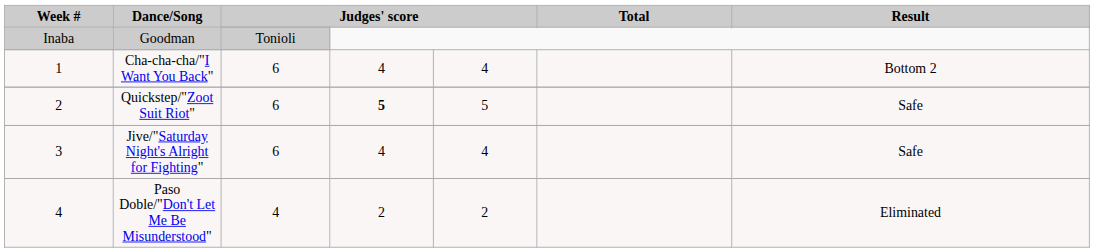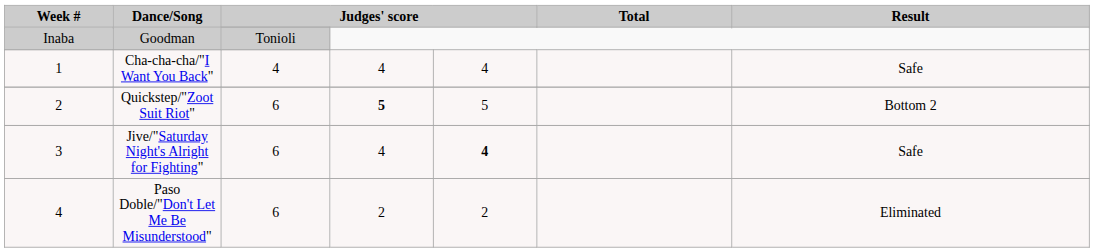 <table class="wikitable" align="left">
 <tr>
 <td rowspan="2" bgcolor="CCCCCC" align="center"><strong>Week #</strong></td>
 <td rowspan="2" bgcolor="CCCCCC" align="center"><strong>Dance/Song</strong></td>
 <td colspan="3" bgcolor="CCCCCC" align="center"><strong>Judges' score</strong></td>
 <td rowspan="2" bgcolor="CCCCCC" align="center"><strong>Total</strong></td>
 <td rowspan="2" bgcolor="CCCCCC" align="center"><strong>Result</strong></td>
 </tr>
 <tr>
 </tr>
 <tr>
 <td bgcolor="CCCCCC" width="10%" align="center">Inaba</td>
 <td bgcolor="CCCCCC" width="10%" align="center">Goodman</td>
 <td bgcolor="CCCCCC" width="10%" align="center">Tonioli</td>
 </tr>
 <tr>
 </tr>
 <tr>
 <td align="center" bgcolor="FAF6F6">1</td>
 <td align="center" bgcolor="FAF6F6">Cha-cha-cha/"<a href='#'>I Want You Back</a>"</td>
-<td align="center" bgcolor="FAF6F6">6</td>
+<td align="center" bgcolor="FAF6F6">4</td>
 <td align="center" bgcolor="FAF6F6">4</td>
 <td align="center" bgcolor="FAF6F6">4</td>
 <td align="center" bgcolor="FAF6F6"></td>
-<td align="center" bgcolor="FAF6F6">Bottom 2</td>
+<td align="center" bgcolor="FAF6F6">Safe</td>
 </tr>
 <tr>
 </tr>
 <tr>
 <td align="center" bgcolor="FAF6F6">2</td>
 <td align="center" bgcolor="FAF6F6">Quickstep/"<a href='#'>Zoot Suit Riot</a>"</td>
 <td align="center" bgcolor="FAF6F6">6</td>
 <td align="center" bgcolor="FAF6F6"><strong>5</strong></td>
 <td align="center" bgcolor="FAF6F6">5</td>
 <td align="center" bgcolor="FAF6F6"></td>
-<td align="center" bgcolor="FAF6F6">Safe</td>
+<td align="center" bgcolor="FAF6F6">Bottom 2</td>
 </tr>
 <tr>
 </tr>
 <tr>
 <td align="center" bgcolor="FAF6F6">3</td>
 <td align="center" bgcolor="FAF6F6">Jive/"<a href='#'>Saturday Night's Alright for Fighting</a>"</td>
 <td align="center" bgcolor="FAF6F6">6</td>
 <td align="center" bgcolor="FAF6F6">4</td>
-<td align="center" bgcolor="FAF6F6">4</td>
+<td align="center" bgcolor="FAF6F6"><strong>4</strong></td>
 <td align="center" bgcolor="FAF6F6"></td>
 <td align="center" bgcolor="FAF6F6">Safe</td>
 </tr>
 <tr>
 </tr>
 <tr>
 <td align="center" bgcolor="FAF6F6">4</td>
 <td align="center" bgcolor="FAF6F6">Paso Doble/"<a href='#'>Don't Let Me Be Misunderstood</a>"</td>
-<td align="center" bgcolor="FAF6F6">4</td>
+<td align="center" bgcolor="FAF6F6">6</td>
 <td align="center" bgcolor="FAF6F6">2</td>
 <td align="center" bgcolor="FAF6F6">2</td>
 <td align="center" bgcolor="FAF6F6"></td>
 <td align="center" bgcolor="FAF6F6">Eliminated</td>
 </tr>
 </table>
